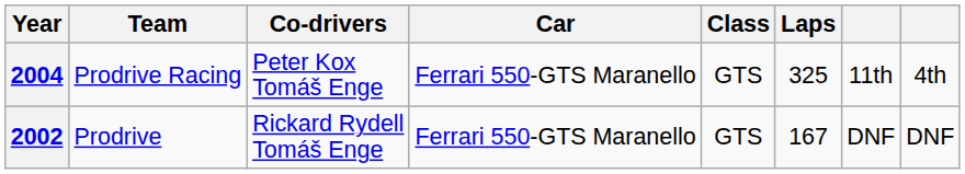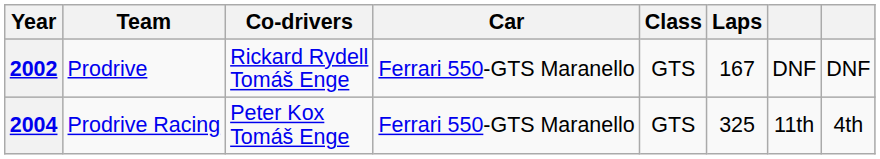 <table class="wikitable" style="text-align:center; font-size:90%">
 <tr>
 <th>Year</th>
 <th>Team</th>
 <th>Co-drivers</th>
 <th>Car</th>
 <th>Class</th>
 <th>Laps</th>
 <th></th>
 <th></th>
 </tr>
 <tr>
+<th><a href='#'>2002</a></th>
+<td align="left" nowrap> <a href='#'>Prodrive</a></td>
+<td align="left" nowrap> <a href='#'>Rickard Rydell</a><br> <a href='#'>Tomáš Enge</a></td>
+<td align="left" nowrap><a href='#'>Ferrari 550</a>-GTS Maranello</td>
+<td>GTS</td>
+<td>167</td>
+<td>DNF</td>
+<td>DNF</td>
+</tr>
+<tr>
 <th><a href='#'>2004</a></th>
 <td align="left" nowrap> <a href='#'>Prodrive Racing</a></td>
 <td align="left" nowrap> <a href='#'>Peter Kox</a><br> <a href='#'>Tomáš Enge</a></td>
 <td align="left" nowrap><a href='#'>Ferrari 550</a>-GTS Maranello</td>
 <td>GTS</td>
 <td>325</td>
 <td>11th</td>
 <td>4th</td>
 </tr>
-<tr>
-<th><a href='#'>2002</a></th>
-<td align="left" nowrap> <a href='#'>Prodrive</a></td>
-<td align="left" nowrap> <a href='#'>Rickard Rydell</a><br> <a href='#'>Tomáš Enge</a></td>
-<td align="left" nowrap><a href='#'>Ferrari 550</a>-GTS Maranello</td>
-<td>GTS</td>
-<td>167</td>
-<td>DNF</td>
-<td>DNF</td>
-</tr>
 </table>
